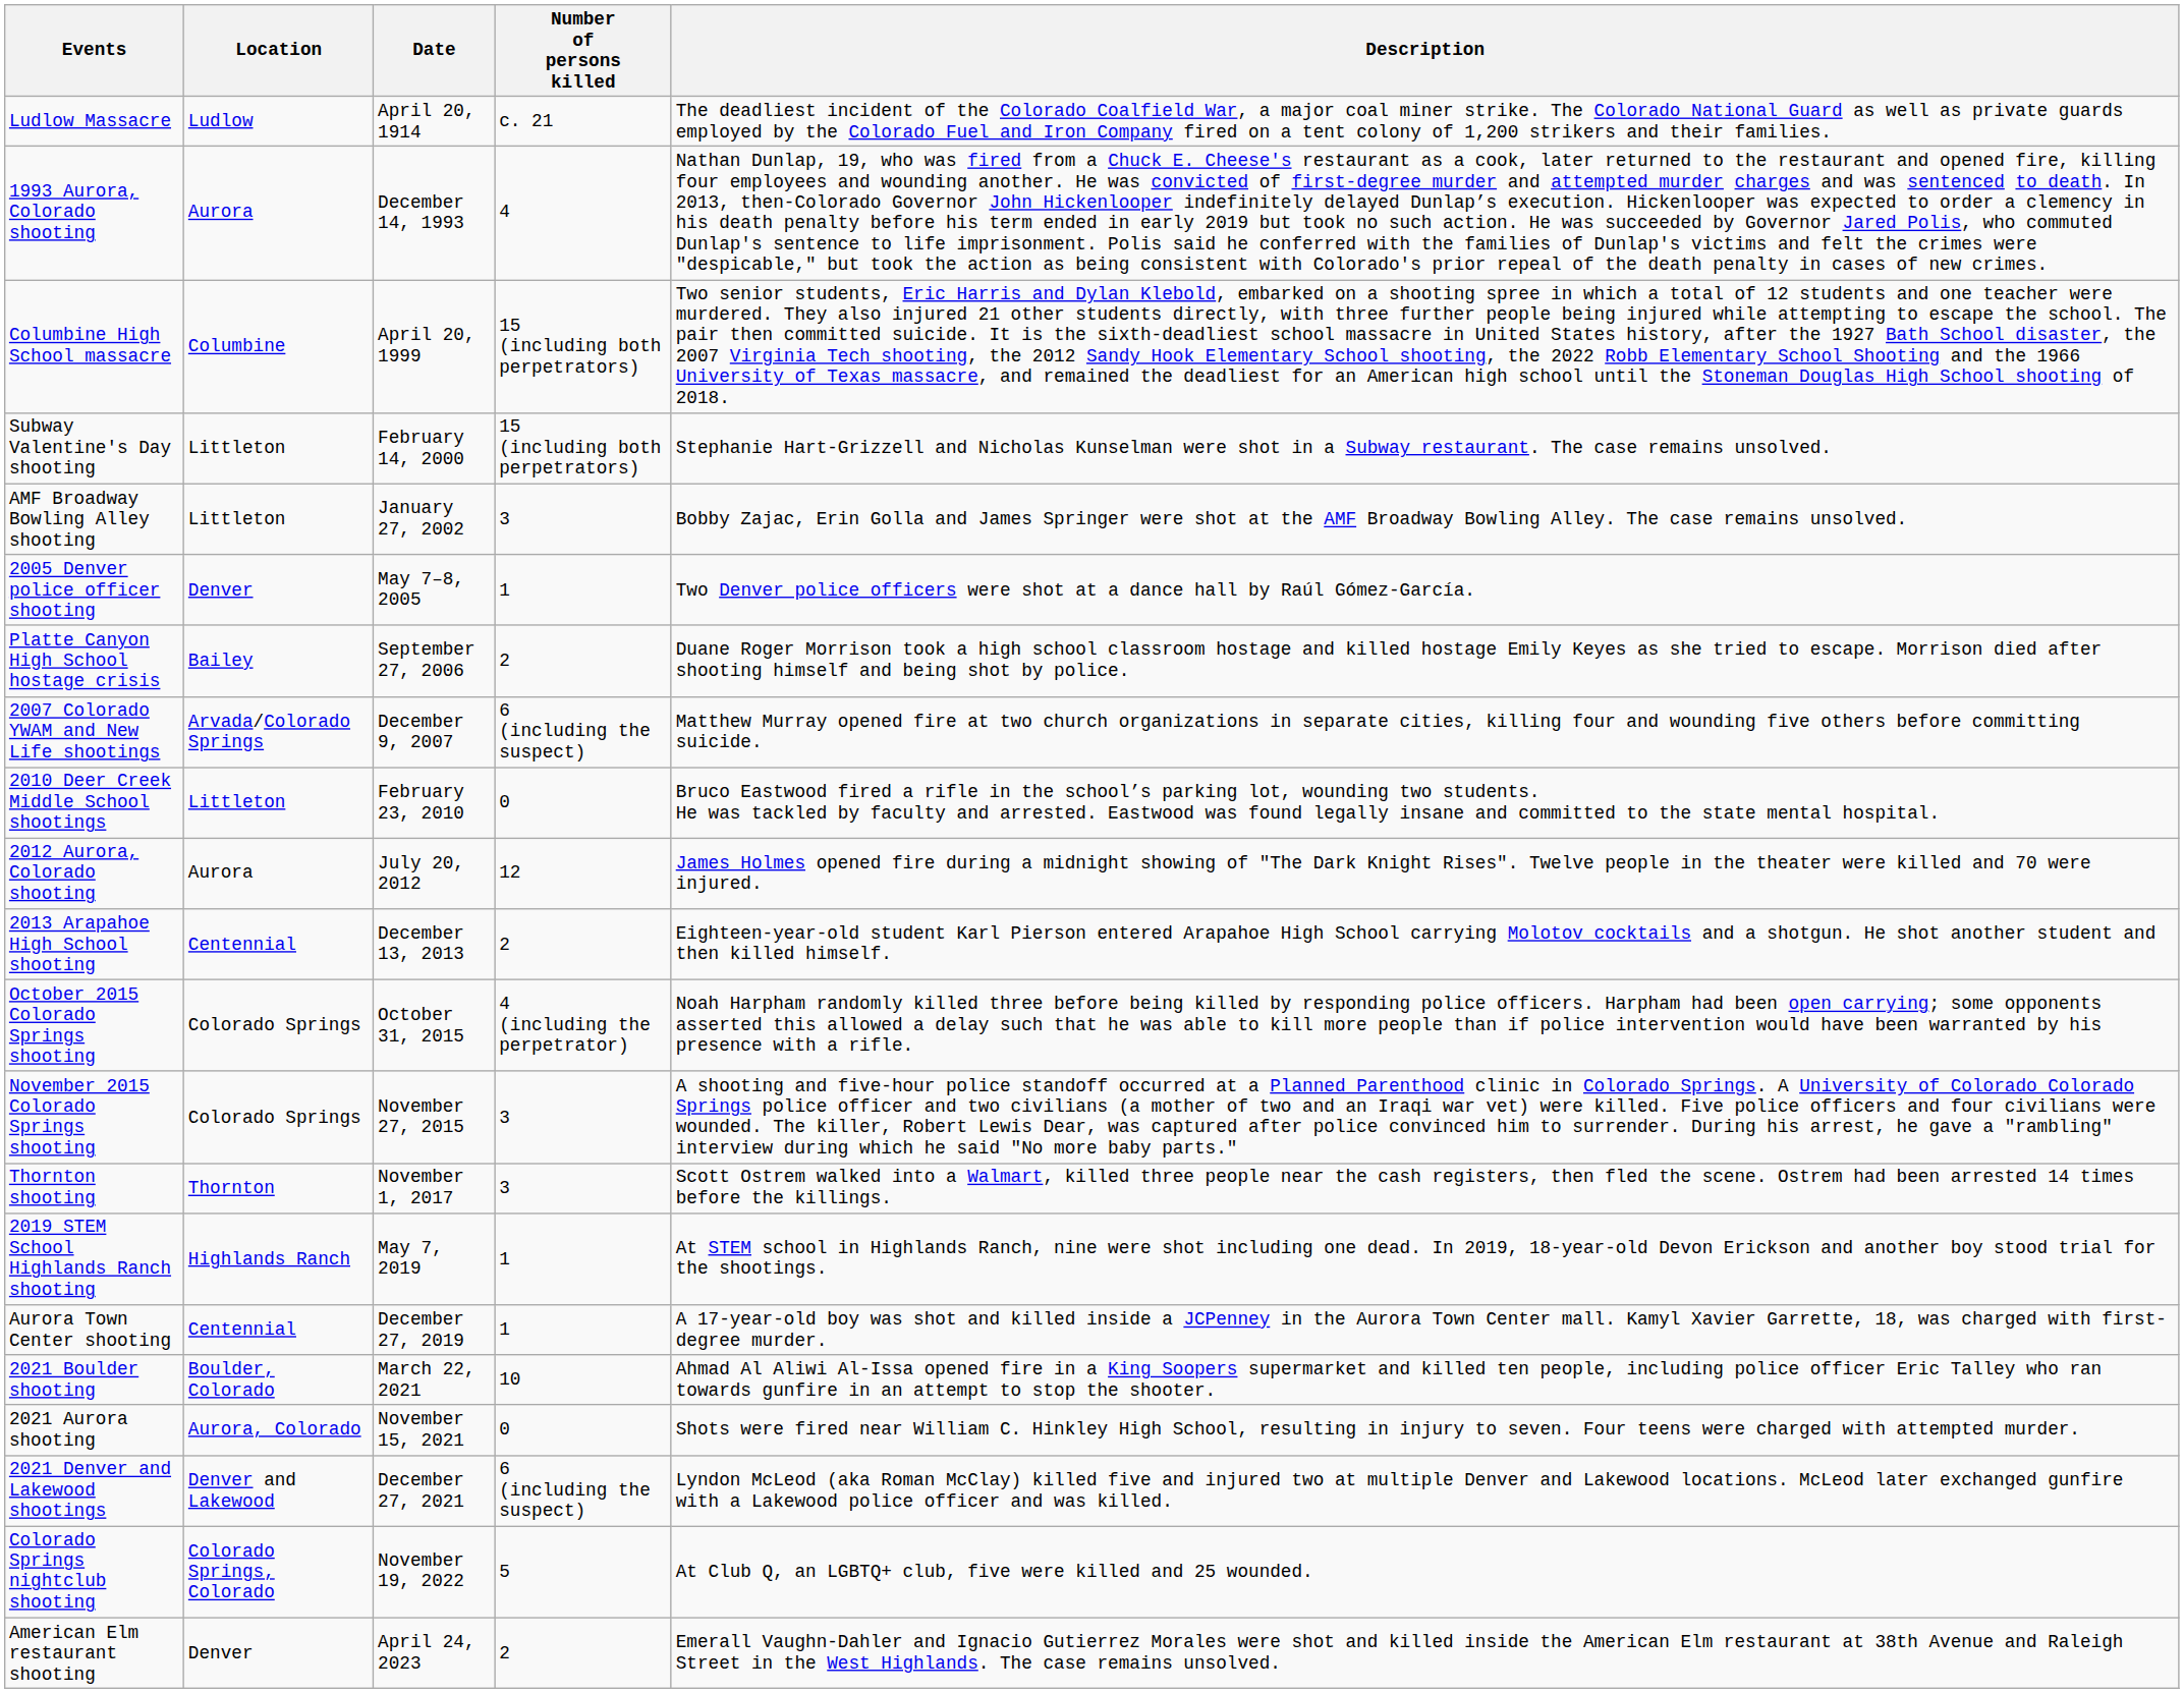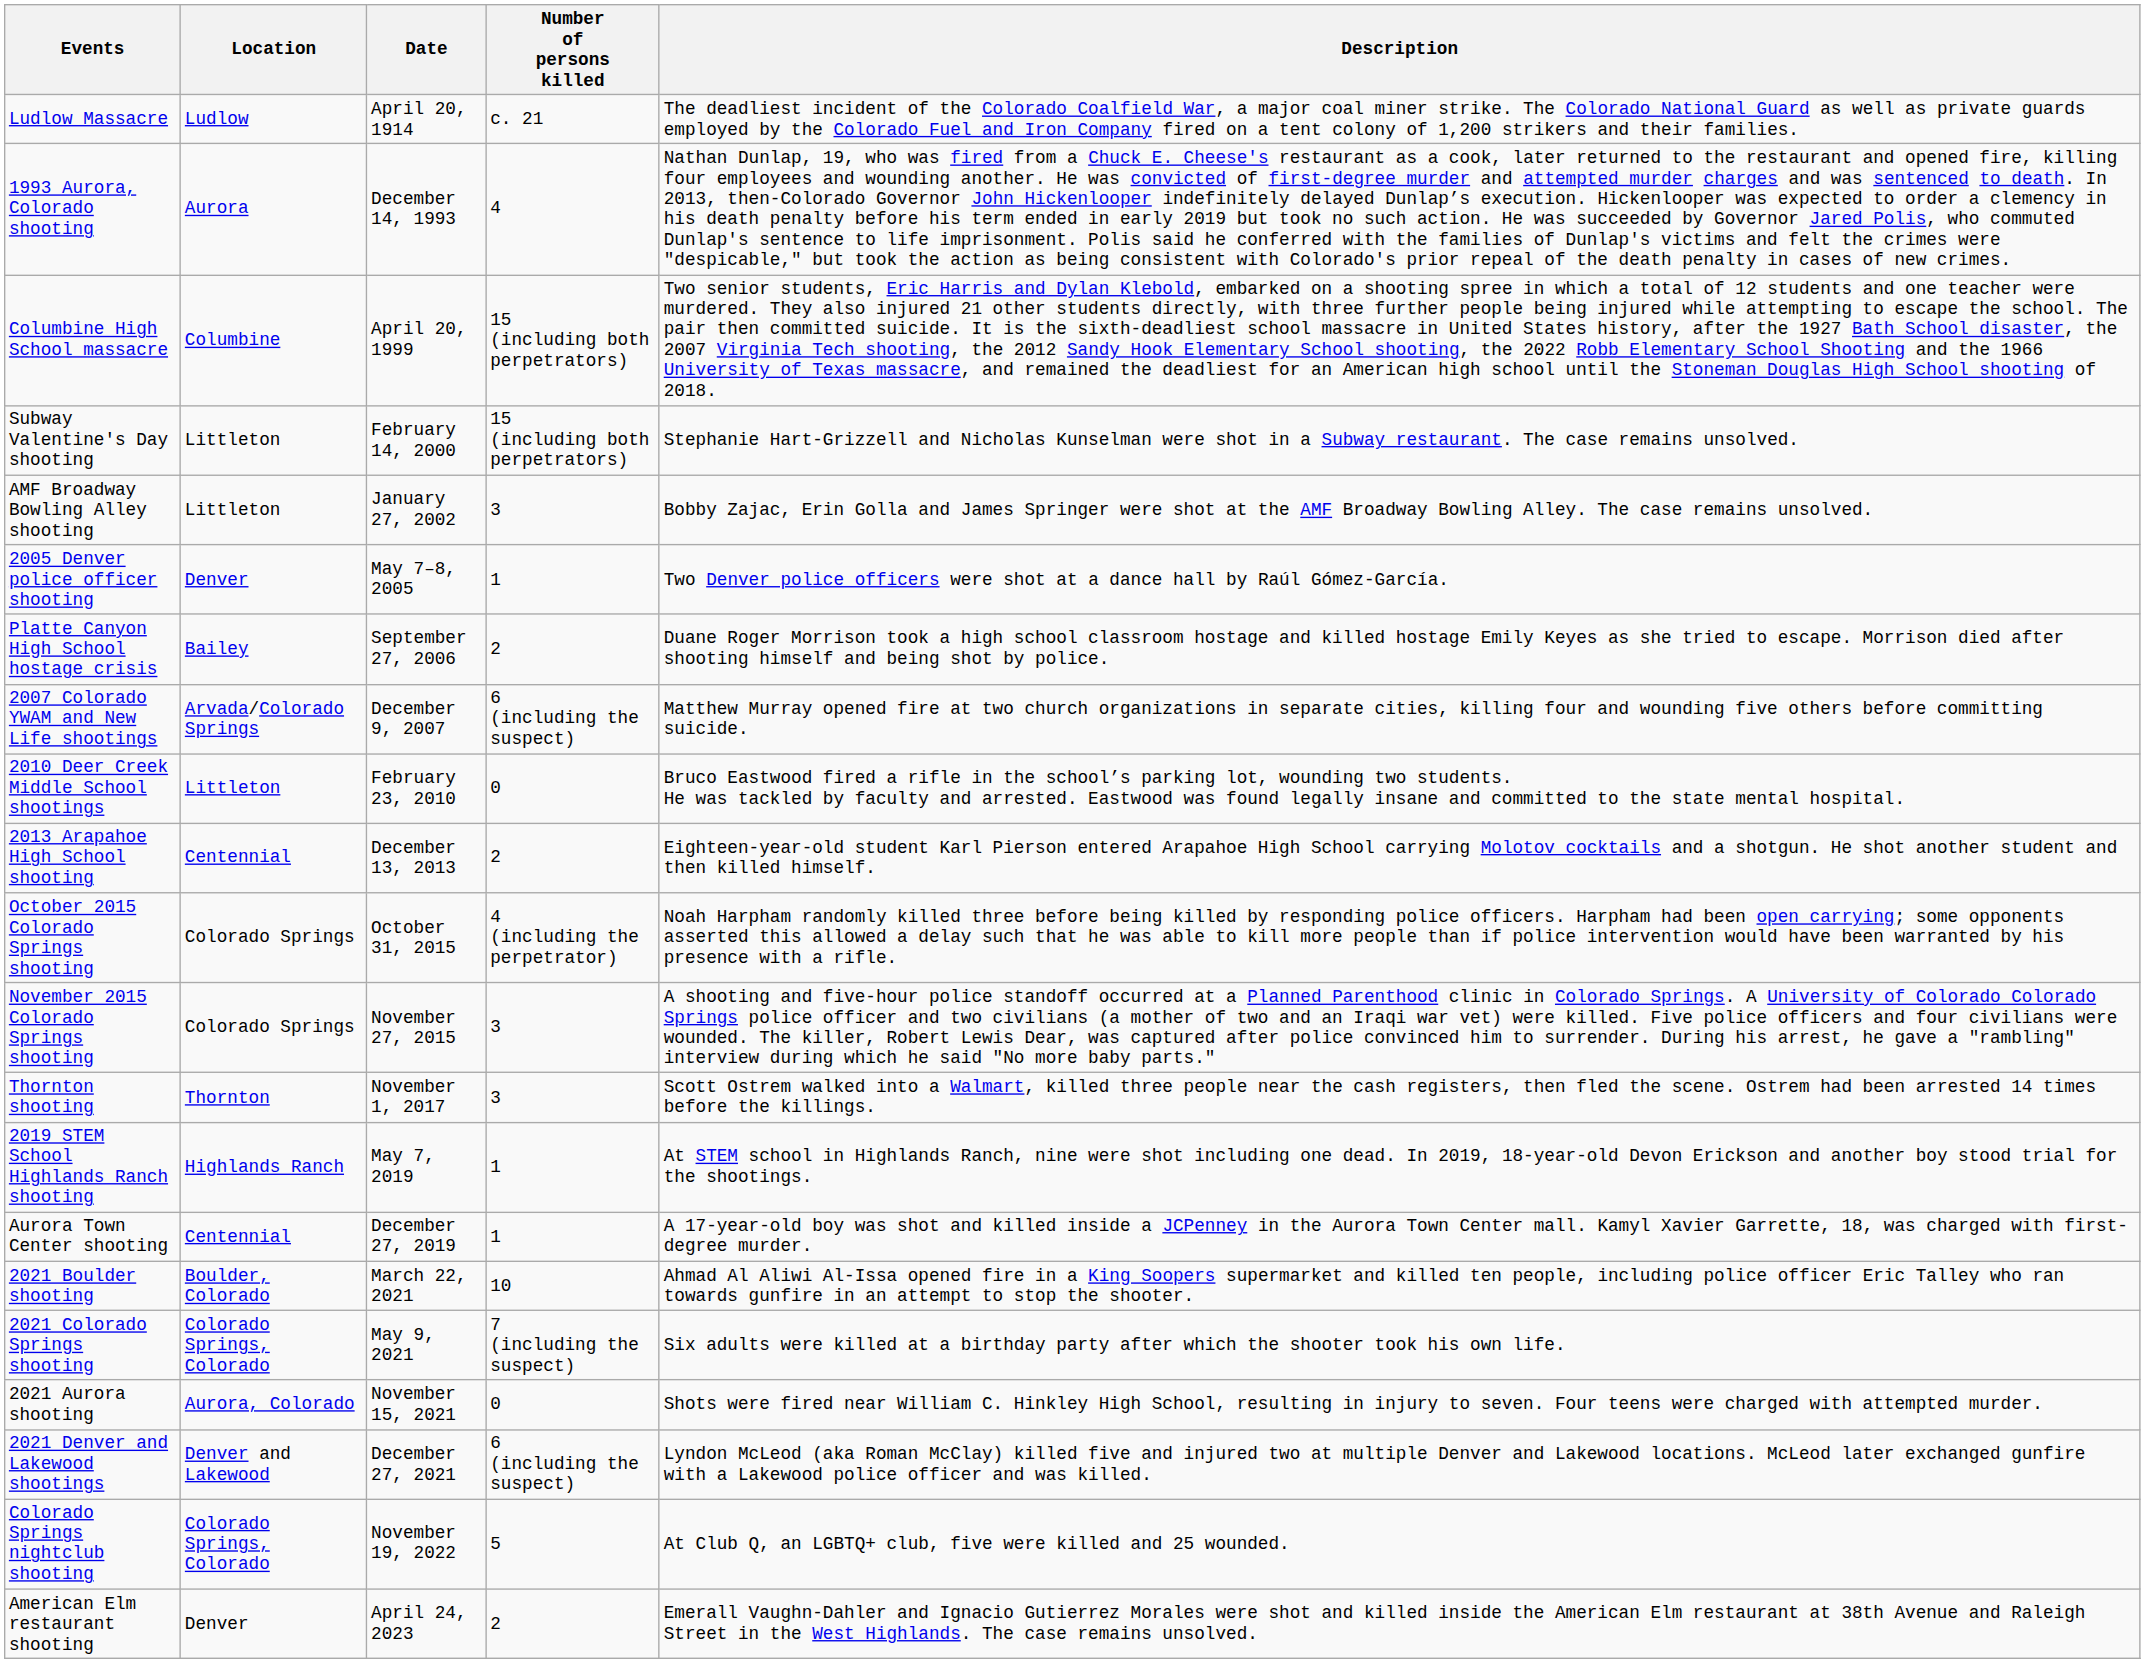 <table class="wikitable sortable">
 <tr>
 <th>Events</th>
 <th>Location</th>
 <th>Date</th>
 <th>Number<br>of <br>persons<br>killed</th>
 <th>Description</th>
 </tr>
 <tr>
 <td><a href='#'>Ludlow Massacre</a></td>
 <td><a href='#'>Ludlow</a></td>
 <td>April 20, 1914</td>
 <td>c. 21</td>
 <td>The deadliest incident of the <a href='#'>Colorado Coalfield War</a>, a major coal miner strike. The <a href='#'>Colorado National Guard</a> as well as private guards employed by the <a href='#'>Colorado Fuel and Iron Company</a> fired on a tent colony of 1,200 strikers and their families.</td>
 </tr>
 <tr>
 <td><a href='#'>1993 Aurora, Colorado shooting</a></td>
 <td><a href='#'>Aurora</a></td>
 <td>December 14, 1993</td>
 <td>4</td>
 <td>Nathan Dunlap, 19, who was <a href='#'>fired</a> from a <a href='#'>Chuck E. Cheese's</a> restaurant as a cook, later returned to the restaurant and opened fire, killing four employees and wounding another. He was <a href='#'>convicted</a> of <a href='#'>first-degree murder</a> and <a href='#'>attempted murder</a> <a href='#'>charges</a> and was <a href='#'>sentenced</a> <a href='#'>to death</a>. In 2013, then-Colorado Governor <a href='#'>John Hickenlooper</a> indefinitely delayed Dunlap’s execution. Hickenlooper was expected to order a clemency in his death penalty before his term ended in early 2019 but took no such action. He was succeeded by Governor <a href='#'>Jared Polis</a>, who commuted Dunlap's sentence to life imprisonment. Polis said he conferred with the families of Dunlap's victims and felt the crimes were "despicable," but took the action as being consistent with Colorado's prior repeal of the death penalty in cases of new crimes.</td>
 </tr>
 <tr>
 <td><a href='#'>Columbine High School massacre</a></td>
 <td><a href='#'>Columbine</a></td>
 <td>April 20, 1999</td>
 <td>15<br>(including both perpetrators)</td>
 <td>Two senior students, <a href='#'>Eric Harris and Dylan Klebold</a>, embarked on a shooting spree in which a total of 12 students and one teacher were murdered. They also injured 21 other students directly, with three further people being injured while attempting to escape the school. The pair then committed suicide. It is the sixth-deadliest school massacre in United States history, after the 1927 <a href='#'>Bath School disaster</a>, the 2007 <a href='#'>Virginia Tech shooting</a>, the 2012 <a href='#'>Sandy Hook Elementary School shooting</a>, the 2022 <a href='#'>Robb Elementary School Shooting</a> and the 1966 <a href='#'>University of Texas massacre</a>, and remained the deadliest for an American high school until the <a href='#'>Stoneman Douglas High School shooting</a> of 2018.</td>
 </tr>
 <tr>
 <td>Subway Valentine's Day shooting</td>
 <td>Littleton</td>
 <td>February 14, 2000</td>
 <td>15<br>(including both perpetrators)</td>
 <td>Stephanie Hart-Grizzell and Nicholas Kunselman were shot in a <a href='#'>Subway restaurant</a>. The case remains unsolved.</td>
 </tr>
 <tr>
 <td>AMF Broadway Bowling Alley shooting</td>
 <td>Littleton</td>
 <td>January 27, 2002</td>
 <td>3</td>
 <td>Bobby Zajac, Erin Golla and James Springer were shot at the <a href='#'>AMF</a> Broadway Bowling Alley. The case remains unsolved.</td>
 </tr>
 <tr>
 <td><a href='#'>2005 Denver police officer shooting</a></td>
 <td><a href='#'>Denver</a></td>
 <td>May 7–8, 2005</td>
 <td>1</td>
 <td>Two <a href='#'>Denver police officers</a> were shot at a dance hall by Raúl Gómez-García.</td>
 </tr>
 <tr>
 <td><a href='#'>Platte Canyon High School hostage crisis</a></td>
 <td><a href='#'>Bailey</a></td>
 <td>September 27, 2006</td>
 <td>2</td>
 <td>Duane Roger Morrison took a high school classroom hostage and killed hostage Emily Keyes as she tried to escape. Morrison died after shooting himself and being shot by police.</td>
 </tr>
 <tr>
 <td><a href='#'>2007 Colorado YWAM and New Life shootings</a></td>
 <td><a href='#'>Arvada</a>/<a href='#'>Colorado Springs</a></td>
 <td>December 9, 2007</td>
 <td>6<br>(including the suspect)</td>
 <td>Matthew Murray opened fire at two church organizations in separate cities, killing four and wounding five others before committing suicide.</td>
 </tr>
 <tr>
 <td><a href='#'>2010 Deer Creek Middle School shootings</a></td>
 <td><a href='#'>Littleton</a></td>
 <td>February 23, 2010</td>
 <td>0</td>
 <td>Bruco Eastwood fired a rifle in the school’s parking lot, wounding two students.<br>He was tackled by faculty and arrested. Eastwood was found legally insane and committed to the state mental hospital.</td>
 </tr>
 <tr>
-<td><a href='#'>2012 Aurora, Colorado shooting</a></td>
-<td>Aurora</td>
-<td>July 20, 2012</td>
-<td>12</td>
-<td><a href='#'>James Holmes</a> opened fire during a midnight showing of "The Dark Knight Rises". Twelve people in the theater were killed and 70 were injured.</td>
-</tr>
-<tr>
 <td Arapahoe High School (Colorado)#2013 shooting><a href='#'>2013 Arapahoe High School shooting</a></td>
 <td><a href='#'>Centennial</a></td>
 <td>December 13, 2013</td>
 <td>2</td>
 <td>Eighteen-year-old student Karl Pierson entered Arapahoe High School carrying <a href='#'>Molotov cocktails</a> and a shotgun. He shot another student and then killed himself.</td>
 </tr>
 <tr>
 <td><a href='#'>October 2015 Colorado Springs shooting</a></td>
 <td>Colorado Springs</td>
 <td>October 31, 2015</td>
 <td>4<br>(including the perpetrator)</td>
 <td>Noah Harpham randomly killed three before being killed by responding police officers. Harpham had been <a href='#'>open carrying</a>; some opponents asserted this allowed a delay such that he was able to kill more people than if police intervention would have been warranted by his presence with a rifle.</td>
 </tr>
 <tr>
 <td><a href='#'>November 2015 Colorado Springs shooting</a></td>
 <td>Colorado Springs</td>
 <td>November 27, 2015</td>
 <td>3</td>
 <td>A shooting and five-hour police standoff occurred at a <a href='#'>Planned Parenthood</a> clinic in <a href='#'>Colorado Springs</a>. A <a href='#'>University of Colorado Colorado Springs</a> police officer and two civilians (a mother of two and an Iraqi war vet) were killed. Five police officers and four civilians were wounded. The killer, Robert Lewis Dear, was captured after police convinced him to surrender. During his arrest, he gave a "rambling" interview during which he said "No more baby parts."</td>
 </tr>
 <tr>
 <td><a href='#'>Thornton shooting</a></td>
 <td><a href='#'>Thornton</a></td>
 <td>November 1, 2017</td>
 <td>3</td>
 <td>Scott Ostrem walked into a <a href='#'>Walmart</a>, killed three people near the cash registers, then fled the scene. Ostrem had been arrested 14 times before the killings.</td>
 </tr>
 <tr>
 <td><a href='#'>2019 STEM School Highlands Ranch shooting</a></td>
 <td><a href='#'>Highlands Ranch</a></td>
 <td>May 7, 2019</td>
 <td>1</td>
 <td>At <a href='#'>STEM</a> school in Highlands Ranch, nine were shot including one dead. In 2019, 18-year-old Devon Erickson and another boy stood trial for the shootings.</td>
 </tr>
 <tr>
 <td>Aurora Town Center shooting</td>
 <td><a href='#'>Centennial</a></td>
 <td>December 27, 2019</td>
 <td>1</td>
 <td>A 17-year-old boy was shot and killed inside a <a href='#'>JCPenney</a> in the Aurora Town Center mall. Kamyl Xavier Garrette, 18, was charged with first-degree murder.</td>
 </tr>
 <tr>
 <td><a href='#'>2021 Boulder shooting</a></td>
 <td><a href='#'>Boulder, Colorado</a></td>
 <td>March 22, 2021</td>
 <td>10</td>
 <td>Ahmad Al Aliwi Al-Issa opened fire in a <a href='#'>King Soopers</a> supermarket and killed ten people, including police officer Eric Talley who ran towards gunfire in an attempt to stop the shooter.</td>
 </tr>
 <tr>
+<td><a href='#'>2021 Colorado Springs shooting</a></td>
+<td><a href='#'>Colorado Springs, Colorado</a></td>
+<td>May 9, 2021</td>
+<td>7<br>(including the suspect)</td>
+<td>Six adults were killed at a birthday party after which the shooter took his own life.</td>
+</tr>
+<tr>
 <td>2021 Aurora shooting</td>
 <td><a href='#'>Aurora, Colorado</a></td>
 <td>November 15, 2021</td>
 <td>0</td>
 <td>Shots were fired near William C. Hinkley High School, resulting in injury to seven. Four teens were charged with attempted murder.</td>
 </tr>
 <tr>
 <td><a href='#'>2021 Denver and Lakewood shootings</a></td>
 <td><a href='#'>Denver</a> and <a href='#'>Lakewood</a></td>
 <td>December 27, 2021</td>
 <td>6<br>(including the suspect)</td>
 <td Four people were killed and at least three others, including a Lakewood police officer, wounded in shooting spree throughout Denver on Monday evening. the suspect involved was also shot near Belmar shopping center, according to John Romero with Police. said they believe that same all of shootings there is no further danger public.>Lyndon McLeod (aka Roman McClay) killed five and injured two at multiple Denver and Lakewood locations. McLeod later exchanged gunfire with a Lakewood police officer and was killed.</td>
 </tr>
 <tr>
 <td><a href='#'>Colorado Springs nightclub shooting</a></td>
 <td><a href='#'>Colorado Springs, Colorado</a></td>
 <td>November 19, 2022</td>
 <td>5</td>
 <td>At Club Q, an LGBTQ+ club, five were killed and 25 wounded.</td>
 </tr>
 <tr>
 <td>American Elm restaurant shooting</td>
 <td>Denver</td>
 <td>April 24, 2023</td>
 <td>2</td>
 <td>Emerall Vaughn-Dahler and Ignacio Gutierrez Morales were shot and killed inside the American Elm restaurant at 38th Avenue and Raleigh Street in the <a href='#'>West Highlands</a>. The case remains unsolved.</td>
 </tr>
 <tr>
 </tr>
 </table>
